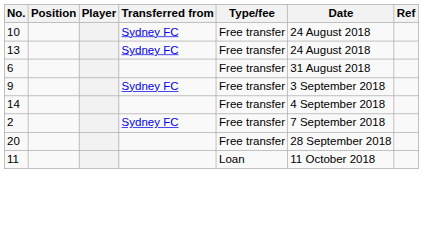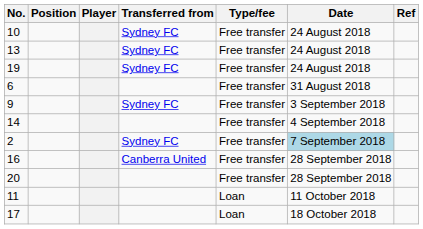 <table class="wikitable plainrowheaders sortable" style="text-align:center; text-align:left">
 <tr>
 <th scope="col">No.</th>
 <th scope="col">Position</th>
 <th scope="col">Player</th>
 <th scope="col">Transferred from</th>
 <th scope="col">Type/fee</th>
 <th scope="col">Date</th>
 <th scope="col" class="unsortable">Ref</th>
 </tr>
 <tr>
 <td>10</td>
 <td></td>
 <th scope="row"></th>
 <td><a href='#'>Sydney FC</a></td>
 <td>Free transfer</td>
 <td>24 August 2018</td>
 <td></td>
 </tr>
 <tr>
 <td>13</td>
+<td></td>
+<th scope="row"></th>
+<td><a href='#'>Sydney FC</a></td>
+<td>Free transfer</td>
+<td>24 August 2018</td>
+<td></td>
+</tr>
+<tr>
+<td>19</td>
 <td></td>
 <th scope="row"></th>
 <td><a href='#'>Sydney FC</a></td>
 <td>Free transfer</td>
 <td>24 August 2018</td>
 <td></td>
 </tr>
 <tr>
 <td>6</td>
 <td></td>
 <th scope="row"></th>
 <td></td>
 <td>Free transfer</td>
 <td>31 August 2018</td>
 <td></td>
 </tr>
 <tr>
 <td>9</td>
 <td></td>
 <th scope="row"></th>
 <td><a href='#'>Sydney FC</a></td>
 <td>Free transfer</td>
 <td>3 September 2018</td>
 <td></td>
 </tr>
 <tr>
 <td>14</td>
 <td></td>
 <th scope="row"></th>
 <td></td>
 <td>Free transfer</td>
 <td>4 September 2018</td>
 <td></td>
 </tr>
 <tr>
 <td>2</td>
 <td></td>
 <th scope="row"></th>
 <td><a href='#'>Sydney FC</a></td>
 <td>Free transfer</td>
-<td>7 September 2018</td>
+<td style="background: lightblue;">7 September 2018</td>
+<td></td>
+</tr>
+<tr>
+<td>16</td>
+<td></td>
+<th scope="row"></th>
+<td><a href='#'>Canberra United</a></td>
+<td>Free transfer</td>
+<td>28 September 2018</td>
 <td></td>
 </tr>
 <tr>
 <td>20</td>
 <td></td>
 <th scope="row"></th>
 <td></td>
 <td>Free transfer</td>
 <td>28 September 2018</td>
 <td></td>
 </tr>
 <tr>
 <td>11</td>
 <td></td>
 <th scope="row"></th>
 <td></td>
 <td>Loan</td>
 <td>11 October 2018</td>
 <td></td>
 </tr>
+<tr>
+<td>17</td>
+<td></td>
+<th scope="row"></th>
+<td></td>
+<td>Loan</td>
+<td>18 October 2018</td>
+<td></td>
+</tr>
 </table>
